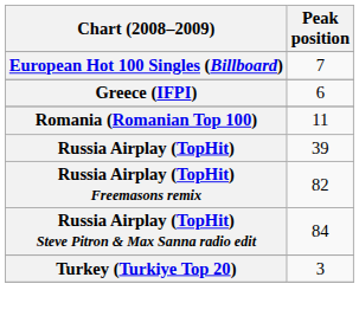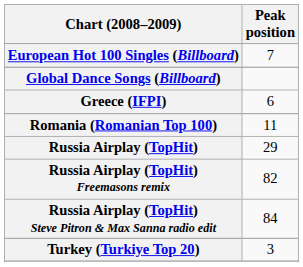 <table class="wikitable sortable plainrowheaders" style="text-align:center">
 <tr>
 <th scope="col">Chart (2008–2009)</th>
 <th scope="col">Peak<br>position</th>
 </tr>
 <tr>
 </tr>
 <tr>
 </tr>
 <tr>
 </tr>
 <tr>
 </tr>
 <tr>
 </tr>
 <tr>
 </tr>
 <tr>
 </tr>
 <tr>
 </tr>
 <tr>
 <th scope="row"><a href='#'>European Hot 100 Singles</a> (<em><a href='#'>Billboard</a></em>)</th>
 <td style="text-align:center;">7</td>
 </tr>
 <tr>
 </tr>
 <tr>
 </tr>
 <tr>
 </tr>
 <tr>
+<th scope="row"><a href='#'>Global Dance Songs</a> (<em><a href='#'>Billboard</a></em>)</th>
+<td></td>
+</tr>
+<tr>
 <th scope="row">Greece (<a href='#'>IFPI</a>)</th>
 <td style="text-align:center;">6</td>
 </tr>
 <tr>
 </tr>
 <tr>
 </tr>
 <tr>
 </tr>
 <tr>
 </tr>
 <tr>
 </tr>
 <tr>
 </tr>
 <tr>
 </tr>
 <tr>
 <th scope="row">Romania (<a href='#'>Romanian Top 100</a>)</th>
 <td>11</td>
 </tr>
 <tr>
 <th scope="row">Russia Airplay (<a href='#'>TopHit</a>)</th>
-<td>39</td>
+<td>29</td>
 </tr>
 <tr>
 <th scope="row">Russia Airplay (<a href='#'>TopHit</a>)<br><small><em>Freemasons remix</em></small></th>
 <td>82</td>
 </tr>
 <tr>
 <th scope="row">Russia Airplay (<a href='#'>TopHit</a>)<br><small><em>Steve Pitron & Max Sanna radio edit</em></small></th>
 <td>84</td>
 </tr>
 <tr>
 </tr>
 <tr>
 </tr>
 <tr>
 </tr>
 <tr>
 <th scope="row">Turkey (<a href='#'>Turkiye Top 20</a>)</th>
 <td style="text-align:center;">3</td>
 </tr>
 <tr>
 </tr>
 <tr>
 </tr>
 <tr>
 </tr>
 </table>
